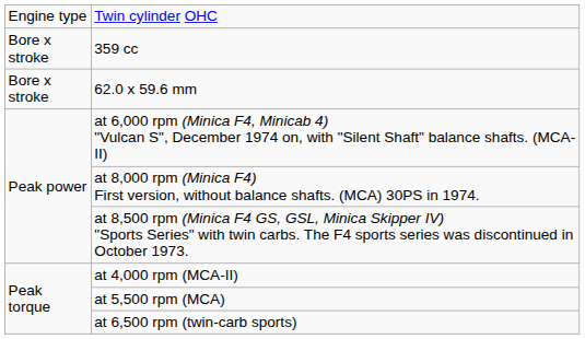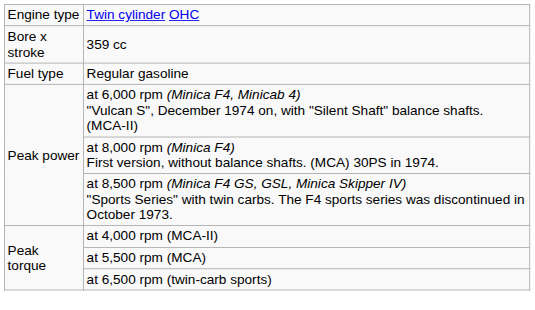 <table class="wikitable" width="70%">
 <tr>
 <td>Engine type</td>
 <td><a href='#'>Twin cylinder</a> <a href='#'>OHC</a></td>
 </tr>
 <tr>
 <td>Bore x stroke</td>
 <td>359 cc</td>
 </tr>
 <tr>
-<td>Bore x stroke</td>
-<td>62.0 x 59.6 mm</td>
+<td>Fuel type</td>
+<td>Regular gasoline</td>
 </tr>
 <tr>
 <td rowspan="3">Peak power</td>
 <td> at 6,000 rpm <em>(Minica F4, Minicab 4)</em><br>"Vulcan S", December 1974 on, with "Silent Shaft" balance shafts. (MCA-II)</td>
 </tr>
 <tr>
 <td> at 8,000 rpm <em>(Minica F4)</em><br>First version, without balance shafts. (MCA) 30PS in 1974.</td>
 </tr>
 <tr>
 <td> at 8,500 rpm <em>(Minica F4 GS, GSL, Minica Skipper IV)</em><br>"Sports Series" with twin carbs. The F4 sports series was discontinued in October 1973.</td>
 </tr>
 <tr>
 <td rowspan="3">Peak torque</td>
 <td> at 4,000 rpm (MCA-II)</td>
 </tr>
 <tr>
 <td> at 5,500 rpm (MCA)</td>
 </tr>
 <tr>
 <td> at 6,500 rpm (twin-carb sports)</td>
 </tr>
 </table>
